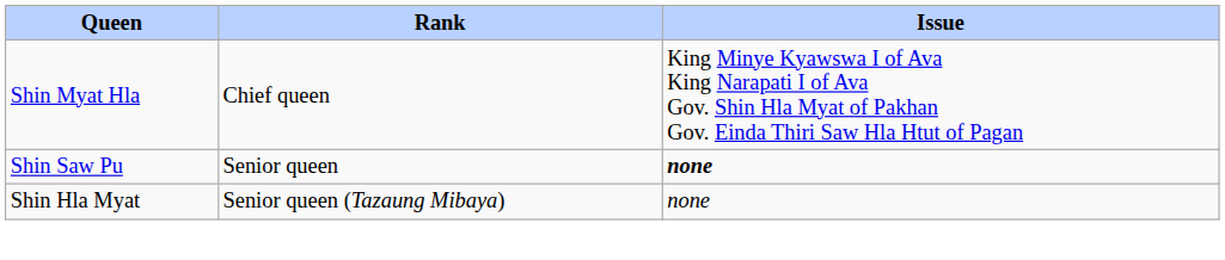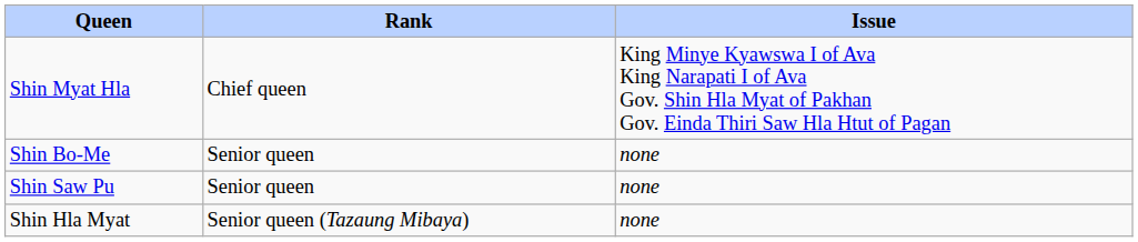 <table width=100% class="wikitable">
 <tr>
 <th style="background-color:#B9D1FF">Queen</th>
 <th style="background-color:#B9D1FF">Rank</th>
 <th style="background-color:#B9D1FF">Issue</th>
 </tr>
 <tr>
 <td><a href='#'>Shin Myat Hla</a></td>
 <td>Chief queen</td>
 <td>King <a href='#'>Minye Kyawswa I of Ava</a> <br> King <a href='#'>Narapati I of Ava</a> <br> Gov. <a href='#'>Shin Hla Myat of Pakhan</a> <br> Gov. <a href='#'>Einda Thiri Saw Hla Htut of Pagan</a></td>
 </tr>
 <tr>
+<td><a href='#'>Shin Bo-Me</a></td>
+<td>Senior queen</td>
+<td><em>none</em></td>
+</tr>
+<tr>
 <td><a href='#'>Shin Saw Pu</a></td>
 <td>Senior queen</td>
-<td><strong><em>none</em></strong></td>
+<td><em>none</em></td>
 </tr>
 <tr>
 <td>Shin Hla Myat</td>
 <td>Senior queen (<em>Tazaung Mibaya</em>)</td>
 <td><em>none</em></td>
 </tr>
 </table>
